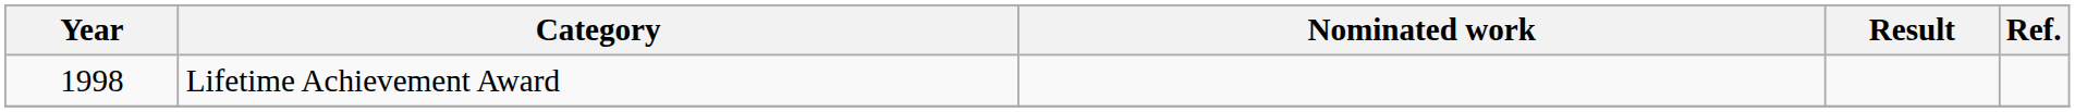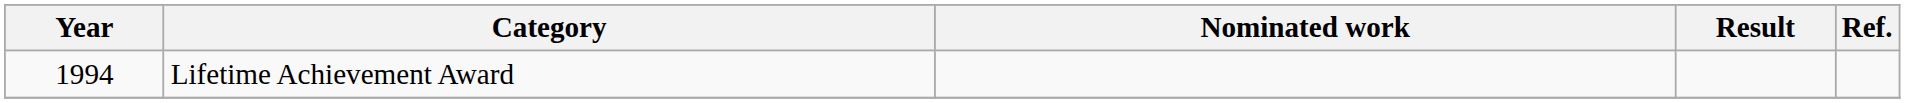 <table class=wikitable>
 <tr>
 <th scope="col" style="width:5em;">Year</th>
 <th scope="col" style="width:26em;">Category</th>
 <th scope="col" style="width:25em;">Nominated work</th>
 <th scope="col" style="width:5em;">Result</th>
 <th>Ref.</th>
 </tr>
 <tr>
-<td style="text-align:center;">1998</td>
+<td style="text-align:center;">1994</td>
 <td>Lifetime Achievement Award</td>
 <td></td>
 <td></td>
 <td align="center"></td>
 </tr>
 <tr>
 </tr>
 </table>
